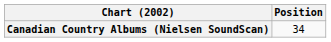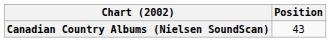 <table class="wikitable plainrowheaders" style="text-align:center">
 <tr>
 <th scope="col">Chart (2002)</th>
 <th scope="col">Position</th>
 </tr>
 <tr>
 <th scope="row">Canadian Country Albums (Nielsen SoundScan)</th>
-<td>34</td>
+<td>43</td>
 </tr>
 </table>
